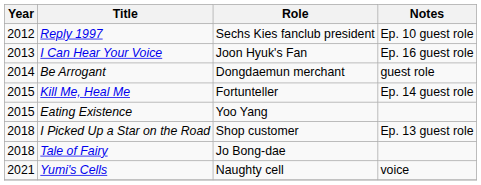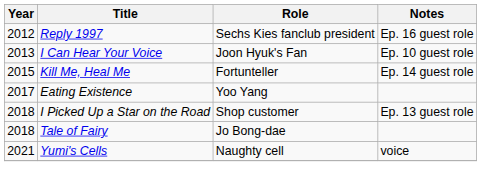 <table class="wikitable sortable">
 <tr>
 <th>Year</th>
 <th>Title</th>
 <th>Role</th>
 <th class="unsortable">Notes</th>
 </tr>
 <tr>
 <td>2012</td>
 <td><em><a href='#'>Reply 1997</a></em></td>
 <td>Sechs Kies fanclub president</td>
-<td>Ep. 10 guest role</td>
+<td>Ep. 16 guest role</td>
 </tr>
 <tr>
 <td>2013</td>
 <td><em><a href='#'>I Can Hear Your Voice</a></em></td>
 <td>Joon Hyuk's Fan</td>
-<td>Ep. 16 guest role</td>
-</tr>
-<tr>
-<td>2014</td>
-<td><em>Be Arrogant</em></td>
-<td>Dongdaemun merchant</td>
-<td>guest role</td>
+<td>Ep. 10 guest role</td>
 </tr>
 <tr>
 <td>2015</td>
 <td><em><a href='#'>Kill Me, Heal Me</a></em></td>
 <td>Fortunteller</td>
 <td>Ep. 14 guest role</td>
 </tr>
 <tr>
-<td>2015</td>
+<td>2017</td>
 <td><em>Eating Existence</em></td>
 <td>Yoo Yang</td>
 <td></td>
 </tr>
 <tr>
 <td>2018</td>
 <td><em>I Picked Up a Star on the Road</em></td>
 <td>Shop customer</td>
 <td>Ep. 13 guest role</td>
 </tr>
 <tr>
 <td>2018</td>
 <td><em><a href='#'>Tale of Fairy</a></em></td>
 <td>Jo Bong-dae</td>
 <td></td>
 </tr>
 <tr>
 <td>2021</td>
 <td><em><a href='#'>Yumi's Cells</a></em></td>
 <td>Naughty cell</td>
 <td>voice</td>
 </tr>
 <tr>
 </tr>
 </table>
